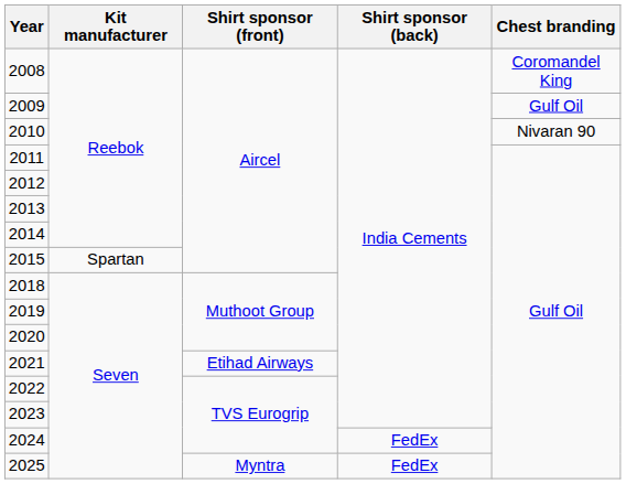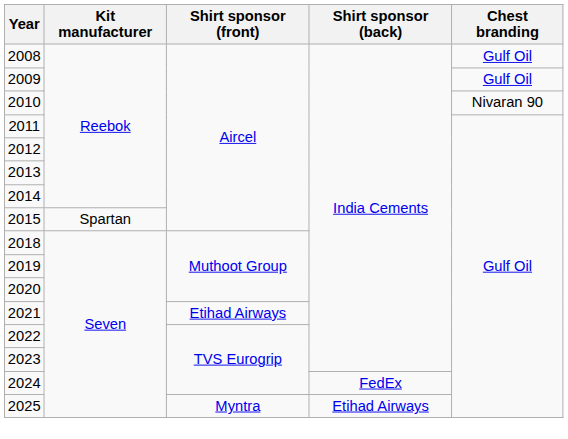 <table class="wikitable" style="text-align:center;">
 <tr>
 <th>Year</th>
 <th>Kit manufacturer</th>
 <th>Shirt sponsor (front)</th>
 <th>Shirt sponsor (back)</th>
 <th>Chest branding</th>
 </tr>
 <tr>
 <td>2008</td>
 <td rowspan="7"><a href='#'>Reebok</a></td>
 <td rowspan="8"><a href='#'>Aircel</a></td>
 <td rowspan="14"><a href='#'>India Cements</a></td>
-<td><a href='#'>Coromandel King</a></td>
+<td><a href='#'>Gulf Oil</a></td>
 </tr>
 <tr>
 <td>2009</td>
 <td><a href='#'>Gulf Oil</a></td>
 </tr>
 <tr>
 <td>2010</td>
 <td>Nivaran 90</td>
 </tr>
 <tr>
 <td>2011</td>
 <td rowspan="13"><a href='#'>Gulf Oil</a></td>
 </tr>
 <tr>
 <td>2012</td>
 </tr>
 <tr>
 <td>2013</td>
 </tr>
 <tr>
 <td>2014</td>
 </tr>
 <tr>
 <td>2015</td>
 <td>Spartan</td>
 </tr>
 <tr>
 <td>2018</td>
 <td rowspan="8"><a href='#'>Seven</a></td>
 <td rowspan="3"><a href='#'>Muthoot Group</a></td>
 </tr>
 <tr>
 <td>2019</td>
 </tr>
 <tr>
 <td>2020</td>
 </tr>
 <tr>
 <td>2021</td>
 <td><a href='#'>Etihad Airways</a></td>
 </tr>
 <tr>
 <td>2022</td>
 <td rowspan="3"><a href='#'>TVS Eurogrip</a></td>
 </tr>
 <tr>
 <td>2023</td>
 </tr>
 <tr>
 <td>2024</td>
 <td><a href='#'>FedEx</a></td>
 </tr>
 <tr>
 <td>2025</td>
 <td><a href='#'>Myntra</a></td>
-<td><a href='#'>FedEx</a></td>
+<td><a href='#'>Etihad Airways</a></td>
 </tr>
 </table>
